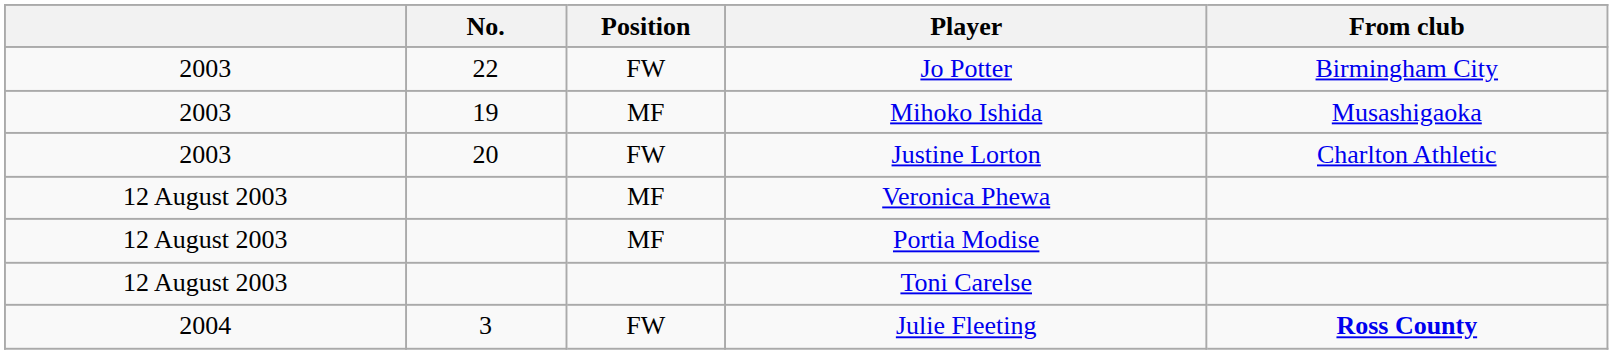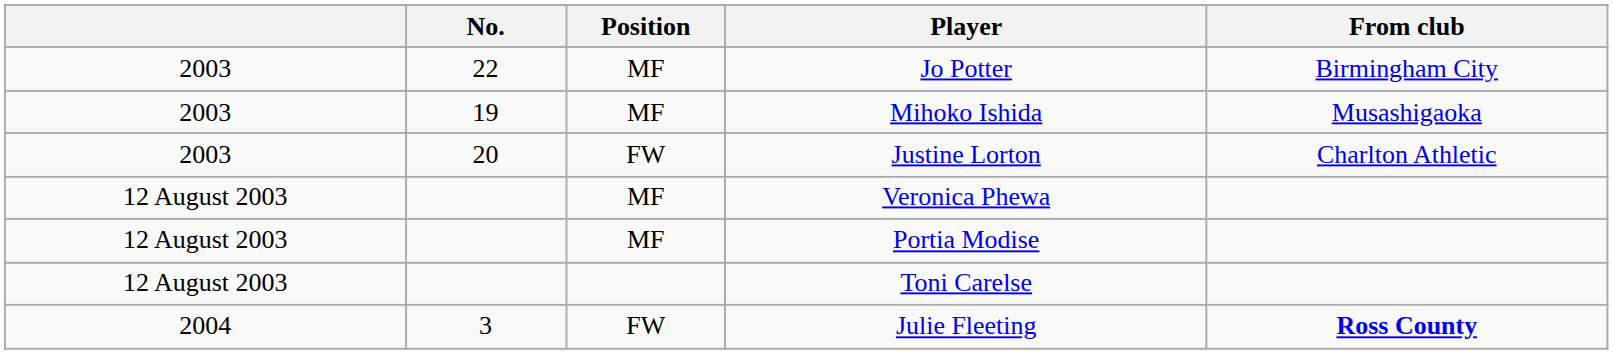 <table class="wikitable sortable" style="width:95%; text-align:center; font-size:85%; text-align:center;">
 <tr>
 <th width="25%"></th>
 <th width="10%">No.</th>
 <th width="10%">Position</th>
 <th>Player</th>
 <th width="25%">From club</th>
 </tr>
 <tr>
 <td>2003</td>
 <td>22</td>
-<td>FW</td>
+<td>MF</td>
 <td> <a href='#'>Jo Potter</a></td>
 <td> <a href='#'>Birmingham City</a></td>
 </tr>
 <tr>
 <td>2003</td>
 <td>19</td>
 <td>MF</td>
 <td><a href='#'>Mihoko Ishida</a></td>
 <td><a href='#'>Musashigaoka</a></td>
 </tr>
 <tr>
 <td>2003</td>
 <td>20</td>
 <td>FW</td>
 <td> <a href='#'>Justine Lorton</a></td>
 <td> <a href='#'>Charlton Athletic</a></td>
 </tr>
 <tr>
 <td>12 August 2003</td>
 <td></td>
 <td>MF</td>
 <td> <a href='#'>Veronica Phewa</a></td>
 <td></td>
 </tr>
 <tr>
 <td>12 August 2003</td>
 <td></td>
 <td>MF</td>
 <td> <a href='#'>Portia Modise</a></td>
 <td></td>
 </tr>
 <tr>
 <td>12 August 2003</td>
 <td></td>
 <td></td>
 <td> <a href='#'>Toni Carelse</a></td>
 <td></td>
 </tr>
 <tr>
 <td>2004</td>
 <td>3</td>
 <td>FW</td>
 <td> <a href='#'>Julie Fleeting</a></td>
 <td><strong> <a href='#'>Ross County</a></strong></td>
 </tr>
 </table>
